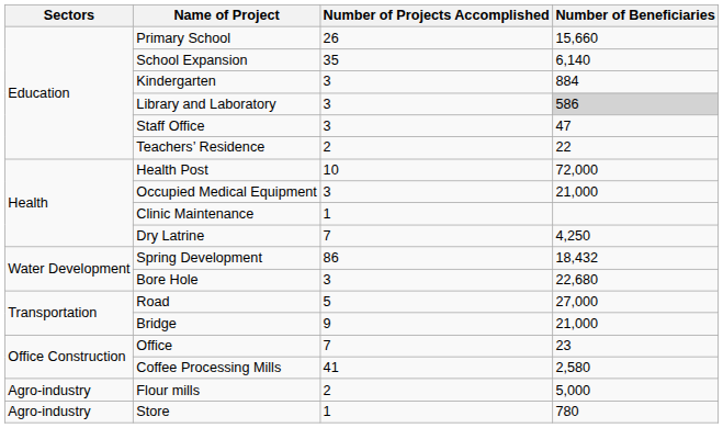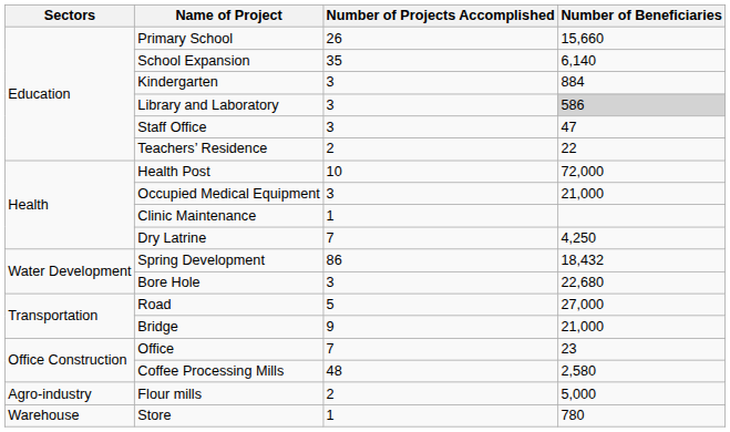 <table class="wikitable">
 <tr>
 <th>Sectors</th>
 <th>Name of Project</th>
 <th>Number of Projects Accomplished</th>
 <th>Number of Beneficiaries</th>
 </tr>
 <tr>
 <td rowspan="6">Education</td>
 <td>Primary School</td>
 <td>26</td>
 <td>15,660</td>
 </tr>
 <tr>
 <td>School Expansion</td>
 <td>35</td>
 <td>6,140</td>
 </tr>
 <tr>
 <td>Kindergarten</td>
 <td>3</td>
 <td>884</td>
 </tr>
 <tr>
 <td>Library and Laboratory</td>
 <td>3</td>
 <td style="background: lightgrey;">586</td>
 </tr>
 <tr>
 <td>Staff Office</td>
 <td>3</td>
 <td>47</td>
 </tr>
 <tr>
 <td>Teachers’ Residence</td>
 <td>2</td>
 <td>22</td>
 </tr>
 <tr>
 <td rowspan="4">Health</td>
 <td>Health Post</td>
 <td>10</td>
 <td>72,000</td>
 </tr>
 <tr>
 <td>Occupied Medical Equipment</td>
 <td>3</td>
 <td>21,000</td>
 </tr>
 <tr>
 <td>Clinic Maintenance</td>
 <td>1</td>
 <td></td>
 </tr>
 <tr>
 <td>Dry Latrine</td>
 <td>7</td>
 <td>4,250</td>
 </tr>
 <tr>
 <td rowspan="2">Water Development</td>
 <td>Spring Development</td>
 <td>86</td>
 <td>18,432</td>
 </tr>
 <tr>
 <td>Bore Hole</td>
 <td>3</td>
 <td>22,680</td>
 </tr>
 <tr>
 <td rowspan="2">Transportation</td>
 <td>Road</td>
 <td>5</td>
 <td>27,000</td>
 </tr>
 <tr>
 <td>Bridge</td>
 <td>9</td>
 <td>21,000</td>
 </tr>
 <tr>
 <td rowspan="2">Office Construction</td>
 <td>Office</td>
 <td>7</td>
 <td>23</td>
 </tr>
 <tr>
 <td>Coffee Processing Mills</td>
-<td>41</td>
+<td>48</td>
 <td>2,580</td>
 </tr>
 <tr>
 <td>Agro-industry</td>
 <td>Flour mills</td>
 <td>2</td>
 <td>5,000</td>
 </tr>
 <tr>
-<td>Agro-industry</td>
+<td>Warehouse</td>
 <td>Store</td>
 <td>1</td>
 <td>780</td>
 </tr>
 </table>
